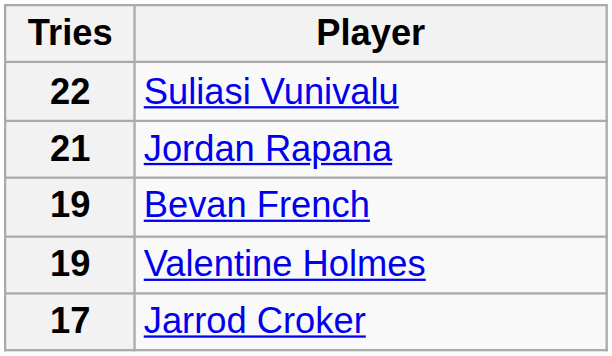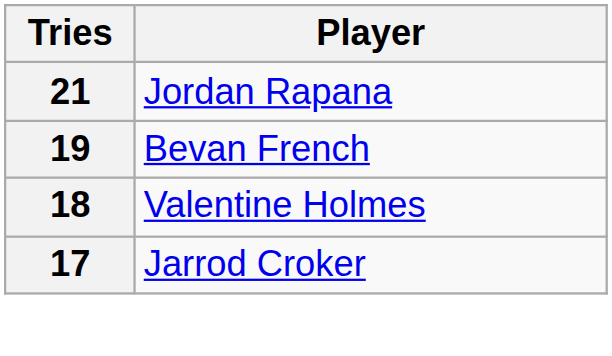 <table class="wikitable" style="text-align:left;">
 <tr>
 <th width=50>Tries</th>
 <th width=200>Player</th>
-</tr>
-<tr>
-<th>22</th>
-<td> <a href='#'>Suliasi Vunivalu</a></td>
 </tr>
 <tr>
 <th>21</th>
 <td> <a href='#'>Jordan Rapana</a></td>
 </tr>
 <tr>
 <th>19</th>
 <td> <a href='#'>Bevan French</a></td>
 </tr>
 <tr>
-<th>19</th>
+<th>18</th>
 <td> <a href='#'>Valentine Holmes</a></td>
 </tr>
 <tr>
 <th>17</th>
 <td> <a href='#'>Jarrod Croker</a></td>
 </tr>
 </table>
